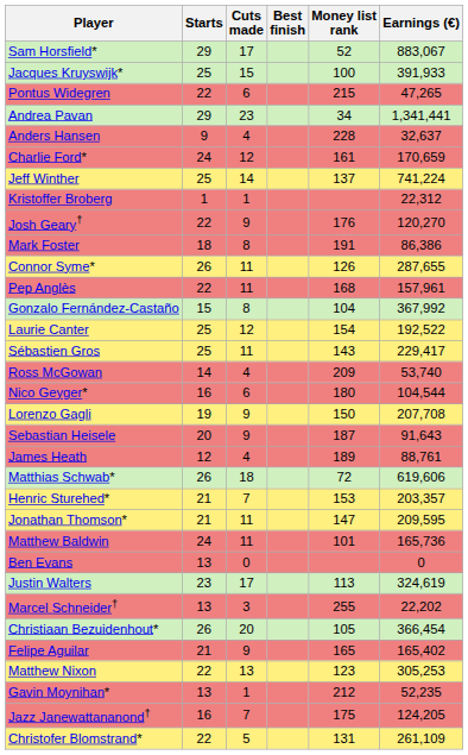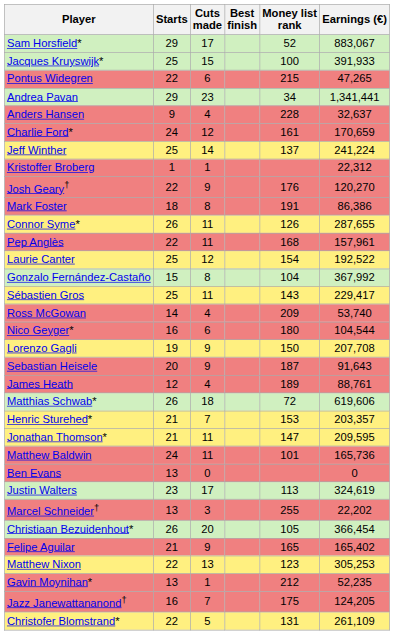 <table class=" sortable wikitable" style="text-align:center">
 <tr>
 <th>Player</th>
 <th>Starts</th>
 <th>Cuts<br>made</th>
 <th>Best<br>finish</th>
 <th>Money list<br>rank</th>
 <th>Earnings (€)</th>
 </tr>
 <tr style="background:#D0F0C0;">
 <td align=left> <a href='#'>Sam Horsfield</a>*</td>
 <td>29</td>
 <td>17</td>
 <td></td>
 <td>52</td>
 <td>883,067</td>
 </tr>
 <tr style="background:#D0F0C0;">
 <td align=left> <a href='#'>Jacques Kruyswijk</a>*</td>
 <td>25</td>
 <td>15</td>
 <td></td>
 <td>100</td>
 <td>391,933</td>
 </tr>
 <tr style="background:#F08080;">
 <td align=left> <a href='#'>Pontus Widegren</a></td>
 <td>22</td>
 <td>6</td>
 <td></td>
 <td>215</td>
 <td>47,265</td>
 </tr>
 <tr style="background:#D0F0C0;">
 <td align=left> <a href='#'>Andrea Pavan</a></td>
 <td>29</td>
 <td>23</td>
 <td></td>
 <td>34</td>
 <td>1,341,441</td>
 </tr>
 <tr style="background:#F08080;">
 <td align=left> <a href='#'>Anders Hansen</a></td>
 <td>9</td>
 <td>4</td>
 <td></td>
 <td>228</td>
 <td>32,637</td>
 </tr>
 <tr style="background:#F08080;">
 <td align=left> <a href='#'>Charlie Ford</a>*</td>
 <td>24</td>
 <td>12</td>
 <td></td>
 <td>161</td>
 <td>170,659</td>
 </tr>
 <tr style="background:#FFF080;">
 <td align=left> <a href='#'>Jeff Winther</a></td>
 <td>25</td>
 <td>14</td>
 <td></td>
 <td>137</td>
-<td>741,224</td>
+<td>241,224</td>
 </tr>
 <tr style="background:#F08080;">
 <td align=left> <a href='#'>Kristoffer Broberg</a></td>
 <td>1</td>
 <td>1</td>
 <td></td>
 <td></td>
 <td>22,312</td>
 </tr>
 <tr style="background:#F08080;">
 <td align=left> <a href='#'>Josh Geary</a><sup>†</sup></td>
 <td>22</td>
 <td>9</td>
 <td></td>
 <td>176</td>
 <td>120,270</td>
 </tr>
 <tr style="background:#F08080;">
 <td align=left> <a href='#'>Mark Foster</a></td>
 <td>18</td>
 <td>8</td>
 <td></td>
 <td>191</td>
 <td>86,386</td>
 </tr>
 <tr style="background:#FFF080;">
 <td align=left> <a href='#'>Connor Syme</a>*</td>
 <td>26</td>
 <td>11</td>
 <td></td>
 <td>126</td>
 <td>287,655</td>
 </tr>
 <tr style="background:#F08080;">
 <td align=left> <a href='#'>Pep Anglès</a></td>
 <td>22</td>
 <td>11</td>
 <td></td>
 <td>168</td>
 <td>157,961</td>
 </tr>
+<tr style="background:#FFF080;">
+<td align=left> <a href='#'>Laurie Canter</a></td>
+<td>25</td>
+<td>12</td>
+<td></td>
+<td>154</td>
+<td>192,522</td>
+</tr>
 <tr style="background:#D0F0C0;">
 <td align=left> <a href='#'>Gonzalo Fernández-Castaño</a></td>
 <td>15</td>
 <td>8</td>
 <td></td>
 <td>104</td>
 <td>367,992</td>
-</tr>
-<tr style="background:#FFF080;">
-<td align=left> <a href='#'>Laurie Canter</a></td>
-<td>25</td>
-<td>12</td>
-<td></td>
-<td>154</td>
-<td>192,522</td>
 </tr>
 <tr style="background:#FFF080;">
 <td align=left> <a href='#'>Sébastien Gros</a></td>
 <td>25</td>
 <td>11</td>
 <td></td>
 <td>143</td>
 <td>229,417</td>
 </tr>
 <tr style="background:#F08080;">
 <td align=left> <a href='#'>Ross McGowan</a></td>
 <td>14</td>
 <td>4</td>
 <td></td>
 <td>209</td>
 <td>53,740</td>
 </tr>
 <tr style="background:#F08080;">
 <td align=left> <a href='#'>Nico Geyger</a>*</td>
 <td>16</td>
 <td>6</td>
 <td></td>
 <td>180</td>
 <td>104,544</td>
 </tr>
 <tr style="background:#FFF080;">
 <td align=left> <a href='#'>Lorenzo Gagli</a></td>
 <td>19</td>
 <td>9</td>
 <td></td>
 <td>150</td>
 <td>207,708</td>
 </tr>
 <tr style="background:#F08080;">
 <td align=left> <a href='#'>Sebastian Heisele</a></td>
 <td>20</td>
 <td>9</td>
 <td></td>
 <td>187</td>
 <td>91,643</td>
 </tr>
 <tr style="background:#F08080;">
 <td align=left> <a href='#'>James Heath</a></td>
 <td>12</td>
 <td>4</td>
 <td></td>
 <td>189</td>
 <td>88,761</td>
 </tr>
 <tr style="background:#D0F0C0;">
 <td align=left> <a href='#'>Matthias Schwab</a>*</td>
 <td>26</td>
 <td>18</td>
 <td></td>
 <td>72</td>
 <td>619,606</td>
 </tr>
 <tr style="background:#FFF080;">
 <td align=left> <a href='#'>Henric Sturehed</a>*</td>
 <td>21</td>
 <td>7</td>
 <td></td>
 <td>153</td>
 <td>203,357</td>
 </tr>
 <tr style="background:#FFF080;">
 <td align=left> <a href='#'>Jonathan Thomson</a>*</td>
 <td>21</td>
 <td>11</td>
 <td></td>
 <td>147</td>
 <td>209,595</td>
 </tr>
 <tr style="background:#F08080;">
 <td align=left> <a href='#'>Matthew Baldwin</a></td>
 <td>24</td>
 <td>11</td>
 <td></td>
 <td>101</td>
 <td>165,736</td>
 </tr>
 <tr style="background:#F08080;">
 <td align=left> <a href='#'>Ben Evans</a></td>
 <td>13</td>
 <td>0</td>
 <td></td>
 <td></td>
 <td>0</td>
 </tr>
 <tr style="background:#D0F0C0;">
 <td align=left> <a href='#'>Justin Walters</a></td>
 <td>23</td>
 <td>17</td>
 <td></td>
 <td>113</td>
 <td>324,619</td>
 </tr>
 <tr style="background:#F08080;">
 <td align=left> <a href='#'>Marcel Schneider</a><sup>†</sup></td>
 <td>13</td>
 <td>3</td>
 <td></td>
 <td>255</td>
 <td>22,202</td>
 </tr>
 <tr style="background:#D0F0C0;">
 <td align=left> <a href='#'>Christiaan Bezuidenhout</a>*</td>
 <td>26</td>
 <td>20</td>
 <td></td>
 <td>105</td>
 <td>366,454</td>
 </tr>
 <tr style="background:#F08080;">
 <td align=left> <a href='#'>Felipe Aguilar</a></td>
 <td>21</td>
 <td>9</td>
 <td></td>
 <td>165</td>
 <td>165,402</td>
 </tr>
 <tr style="background:#FFF080;">
 <td align=left> <a href='#'>Matthew Nixon</a></td>
 <td>22</td>
 <td>13</td>
 <td></td>
 <td>123</td>
 <td>305,253</td>
 </tr>
 <tr style="background:#F08080;">
 <td align=left> <a href='#'>Gavin Moynihan</a>*</td>
 <td>13</td>
 <td>1</td>
 <td></td>
 <td>212</td>
 <td>52,235</td>
 </tr>
 <tr style="background:#F08080;">
 <td align=left> <a href='#'>Jazz Janewattananond</a><sup>†</sup></td>
 <td>16</td>
 <td>7</td>
 <td></td>
 <td>175</td>
 <td>124,205</td>
 </tr>
 <tr style="background:#FFF080;">
 <td align=left> <a href='#'>Christofer Blomstrand</a>*</td>
 <td>22</td>
 <td>5</td>
 <td></td>
 <td>131</td>
 <td>261,109</td>
 </tr>
 </table>
